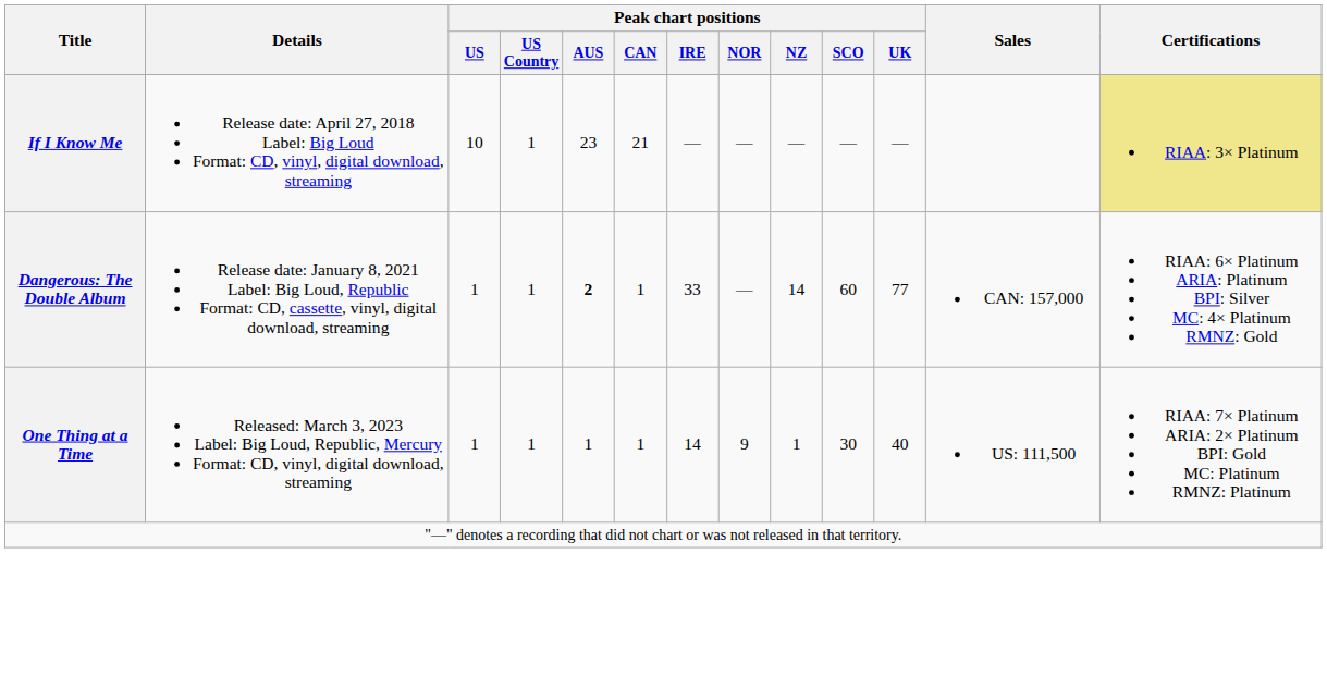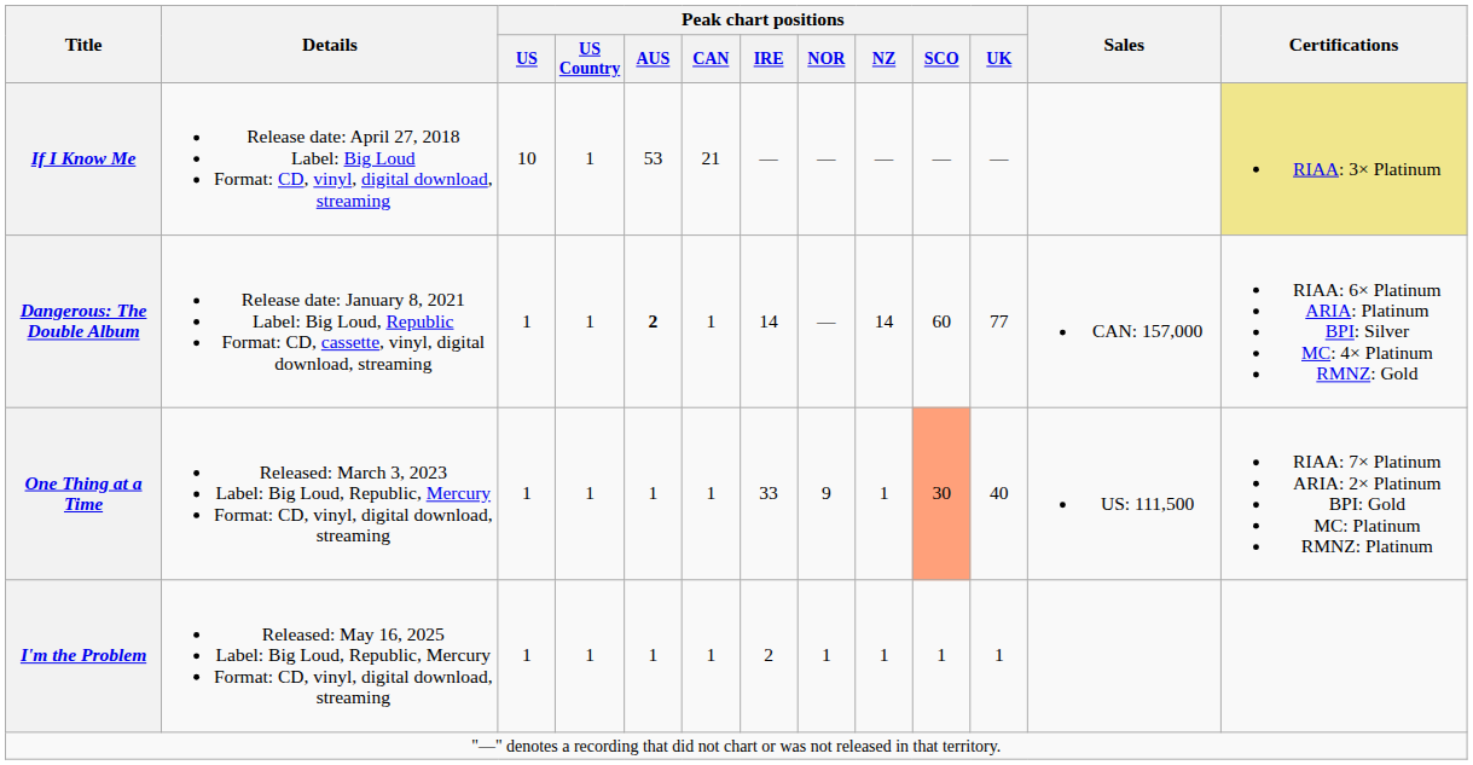 <table class="wikitable plainrowheaders" style="text-align:center;">
 <tr>
 <th scope="col" rowspan="2" style="width:8em;">Title</th>
 <th scope="col" rowspan="2" style="width:18em;">Details</th>
 <th scope="col" colspan="9">Peak chart positions</th>
 <th scope="col" rowspan="2" style="width:10em;">Sales</th>
 <th scope="col" rowspan="2" style="width:13em;">Certifications</th>
 </tr>
 <tr>
 <th scope="col" style="width:3em;font-size:90%;"><a href='#'>US</a><br></th>
 <th scope="col" style="width:3em;font-size:90%;"><a href='#'>US Country</a><br></th>
 <th scope="col" style="width:3em;font-size:90%;"><a href='#'>AUS</a><br></th>
 <th scope="col" style="width:3em;font-size:90%;"><a href='#'>CAN</a><br></th>
 <th scope="col" style="width:3em;font-size:90%;"><a href='#'>IRE</a><br></th>
 <th scope="col" style="width:3em;font-size:90%;"><a href='#'>NOR</a><br></th>
 <th scope="col" style="width:3em;font-size:90%;"><a href='#'>NZ</a><br></th>
 <th scope="col" style="width:3em;font-size:90%;"><a href='#'>SCO</a><br></th>
 <th scope="col" style="width:3em;font-size:90%;"><a href='#'>UK</a><br></th>
 </tr>
 <tr>
 <th scope="row"><em><a href='#'>If I Know Me</a></em></th>
 <td><br><ul><li>Release date: April 27, 2018</li><li>Label: <a href='#'>Big Loud</a></li><li>Format: <a href='#'>CD</a>, <a href='#'>vinyl</a>, <a href='#'>digital download</a>, <a href='#'>streaming</a></li></ul></td>
 <td>10</td>
 <td>1</td>
-<td>23</td>
+<td>53</td>
 <td>21</td>
 <td>—</td>
 <td>—</td>
 <td>—</td>
 <td>—</td>
 <td>—</td>
 <td></td>
 <td style="background: khaki;"><br><ul><li><a href='#'>RIAA</a>: 3× Platinum</li></ul></td>
 </tr>
 <tr>
 <th scope="row"><em><a href='#'>Dangerous: The Double Album</a></em></th>
 <td><br><ul><li>Release date: January 8, 2021</li><li>Label: Big Loud, <a href='#'>Republic</a></li><li>Format: CD, <a href='#'>cassette</a>, vinyl, digital download, streaming</li></ul></td>
 <td>1</td>
 <td>1</td>
 <td><strong>2</strong></td>
 <td>1</td>
-<td>33</td>
+<td>14</td>
 <td>—</td>
 <td>14</td>
 <td>60</td>
 <td>77</td>
 <td><br><ul><li>CAN: 157,000</li></ul></td>
 <td><br><ul><li>RIAA: 6× Platinum</li><li><a href='#'>ARIA</a>: Platinum</li><li><a href='#'>BPI</a>: Silver</li><li><a href='#'>MC</a>: 4× Platinum</li><li><a href='#'>RMNZ</a>: Gold</li></ul></td>
 </tr>
 <tr>
 <th scope="row"><em><a href='#'>One Thing at a Time</a></em></th>
 <td><br><ul><li>Released: March 3, 2023</li><li>Label: Big Loud, Republic, <a href='#'>Mercury</a></li><li>Format: CD, vinyl, digital download, streaming</li></ul></td>
 <td>1</td>
 <td>1</td>
 <td>1</td>
 <td>1</td>
-<td>14</td>
+<td>33</td>
 <td>9</td>
 <td>1</td>
-<td>30</td>
+<td style="background: lightsalmon;">30</td>
 <td>40</td>
 <td><br><ul><li>US: 111,500</li></ul></td>
 <td><br><ul><li>RIAA: 7× Platinum</li><li>ARIA: 2× Platinum</li><li>BPI: Gold</li><li>MC: Platinum</li><li>RMNZ: Platinum</li></ul></td>
 </tr>
 <tr>
+<th scope="row"><em><a href='#'>I'm the Problem</a></em></th>
+<td><br><ul><li>Released: May 16, 2025</li><li>Label: Big Loud, Republic, Mercury</li><li>Format: CD, vinyl, digital download, streaming</li></ul></td>
+<td>1</td>
+<td>1</td>
+<td>1<br></td>
+<td>1</td>
+<td>2<br></td>
+<td>1<br></td>
+<td>1<br></td>
+<td>1</td>
+<td>1</td>
+<td></td>
+<td></td>
+</tr>
+<tr>
 <td colspan="13" style="font-size:90%">"—" denotes a recording that did not chart or was not released in that territory.</td>
 </tr>
 </table>
